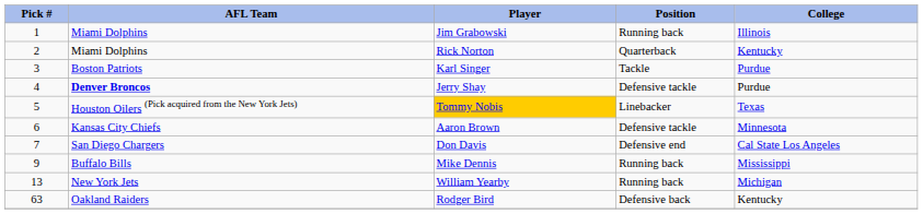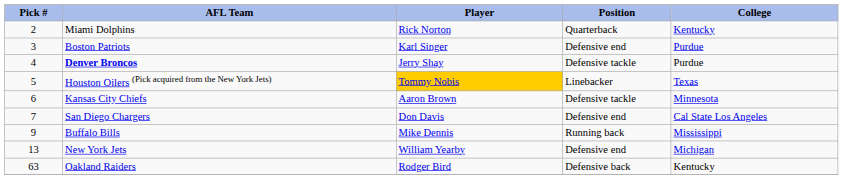 <table class="wikitable sortable sortable" style="width: 100%">
 <tr>
 <th style="background:#A8BDEC;" width=7%>Pick #</th>
 <th width=40% style="background:#A8BDEC;">AFL Team</th>
 <th width=20% style="background:#A8BDEC;">Player</th>
 <th width=13% style="background:#A8BDEC;">Position</th>
 <th style="background:#A8BDEC;">College</th>
-</tr>
-<tr>
-<td align=center>1</td>
-<td><a href='#'>Miami Dolphins</a></td>
-<td><a href='#'>Jim Grabowski</a></td>
-<td>Running back</td>
-<td><a href='#'>Illinois</a></td>
 </tr>
 <tr>
 <td align=center>2</td>
 <td>Miami Dolphins</td>
 <td><a href='#'>Rick Norton</a></td>
 <td>Quarterback</td>
 <td><a href='#'>Kentucky</a></td>
 </tr>
 <tr>
 <td align=center>3</td>
 <td><a href='#'>Boston Patriots</a></td>
 <td><a href='#'>Karl Singer</a></td>
-<td>Tackle</td>
+<td>Defensive end</td>
 <td><a href='#'>Purdue</a></td>
 </tr>
 <tr>
 <td align=center>4</td>
 <td><strong><a href='#'>Denver Broncos</a></strong></td>
 <td><a href='#'>Jerry Shay</a></td>
 <td>Defensive tackle</td>
 <td>Purdue</td>
 </tr>
 <tr>
 <td align=center>5</td>
 <td><a href='#'>Houston Oilers</a> <sup>(Pick acquired from the New York Jets)</sup></td>
 <td bgcolor="#FFCC00"><a href='#'>Tommy Nobis</a></td>
 <td>Linebacker</td>
 <td><a href='#'>Texas</a></td>
 </tr>
 <tr>
 <td align=center>6</td>
 <td><a href='#'>Kansas City Chiefs</a></td>
 <td><a href='#'>Aaron Brown</a></td>
 <td>Defensive tackle</td>
 <td><a href='#'>Minnesota</a></td>
 </tr>
 <tr>
 <td align=center>7</td>
 <td><a href='#'>San Diego Chargers</a></td>
 <td><a href='#'>Don Davis</a></td>
 <td>Defensive end</td>
 <td><a href='#'>Cal State Los Angeles</a></td>
 </tr>
 <tr>
 <td align=center>9</td>
 <td><a href='#'>Buffalo Bills</a></td>
 <td><a href='#'>Mike Dennis</a></td>
 <td>Running back</td>
 <td><a href='#'>Mississippi</a></td>
 </tr>
 <tr>
 <td align=center>13</td>
 <td><a href='#'>New York Jets</a></td>
 <td><a href='#'>William Yearby</a></td>
-<td>Running back</td>
+<td>Defensive end</td>
 <td><a href='#'>Michigan</a></td>
 </tr>
 <tr>
 <td align=center>63</td>
 <td><a href='#'>Oakland Raiders</a></td>
 <td><a href='#'>Rodger Bird</a></td>
 <td>Defensive back</td>
 <td>Kentucky</td>
 </tr>
 <tr>
 </tr>
 </table>
